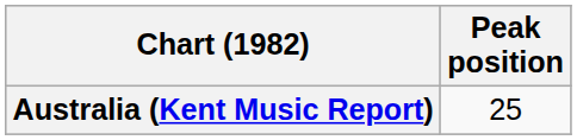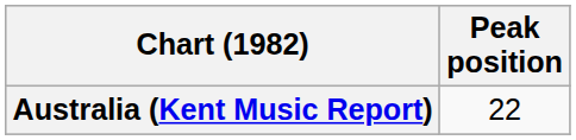 <table class="wikitable plainrowheaders" style="text-align:center">
 <tr>
 <th>Chart (1982)</th>
 <th>Peak<br>position</th>
 </tr>
 <tr>
 <th scope="row">Australia (<a href='#'>Kent Music Report</a>)</th>
-<td>25</td>
+<td>22</td>
 </tr>
 </table>
